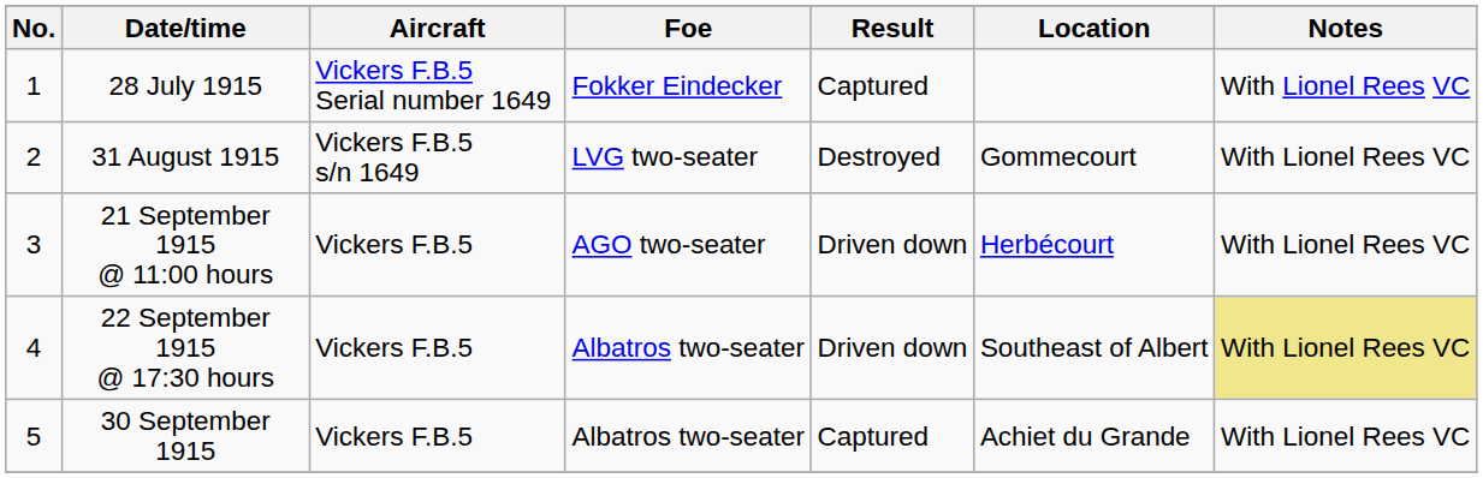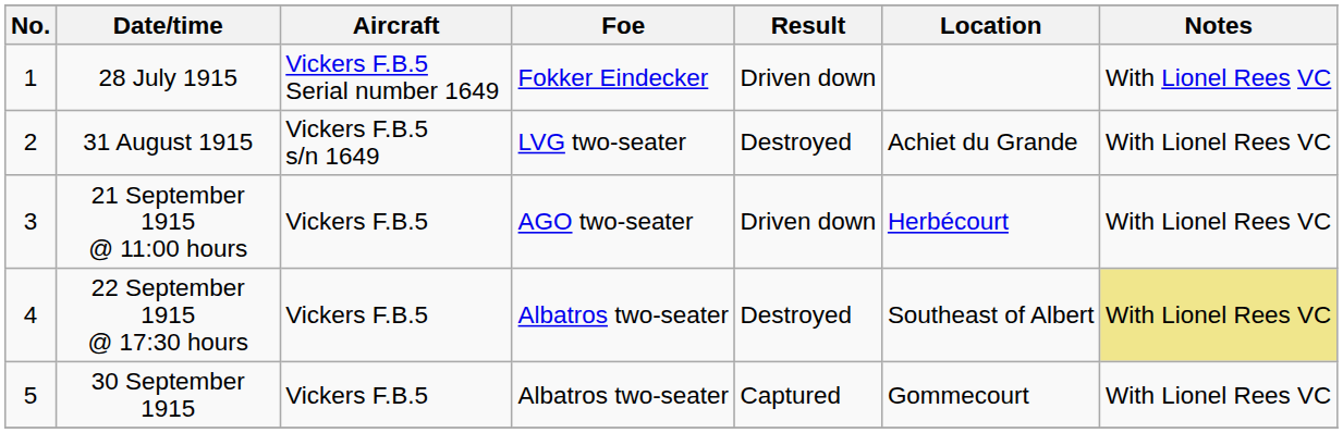 <table class="wikitable" style="font-size:90%;">
 <tr>
 </tr>
 <tr>
 <th>No.</th>
 <th width="125">Date/time</th>
 <th width="130">Aircraft</th>
 <th>Foe</th>
 <th>Result</th>
 <th>Location</th>
 <th>Notes</th>
 </tr>
 <tr>
 <td align="center">1</td>
 <td align="center">28 July 1915</td>
 <td><a href='#'>Vickers F.B.5</a><br>Serial number 1649</td>
 <td><a href='#'>Fokker Eindecker</a></td>
-<td>Captured</td>
+<td>Driven down</td>
 <td></td>
 <td>With <a href='#'>Lionel Rees</a> <a href='#'>VC</a></td>
 </tr>
 <tr>
 <td align="center">2</td>
 <td align="center">31 August 1915</td>
 <td>Vickers F.B.5<br>s/n 1649</td>
 <td><a href='#'>LVG</a> two-seater</td>
 <td>Destroyed</td>
-<td>Gommecourt</td>
+<td>Achiet du Grande</td>
 <td>With Lionel Rees VC</td>
 </tr>
 <tr>
 <td align="center">3</td>
 <td align="center">21 September 1915<br>@ 11:00 hours</td>
 <td>Vickers F.B.5</td>
 <td><a href='#'>AGO</a> two-seater</td>
 <td>Driven down</td>
 <td><a href='#'>Herbécourt</a></td>
 <td>With Lionel Rees VC</td>
 </tr>
 <tr>
 <td align="center">4</td>
 <td align="center">22 September 1915<br>@ 17:30 hours</td>
 <td>Vickers F.B.5</td>
 <td><a href='#'>Albatros</a> two-seater</td>
-<td>Driven down</td>
+<td>Destroyed</td>
 <td>Southeast of Albert</td>
 <td style="background: khaki;">With Lionel Rees VC</td>
 </tr>
 <tr>
 <td align="center">5</td>
 <td align="center">30 September 1915</td>
 <td>Vickers F.B.5</td>
 <td>Albatros two-seater</td>
 <td>Captured</td>
-<td>Achiet du Grande</td>
+<td>Gommecourt</td>
 <td>With Lionel Rees VC</td>
 </tr>
 <tr>
 </tr>
 </table>
